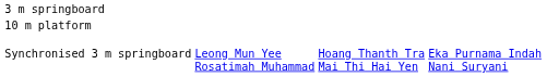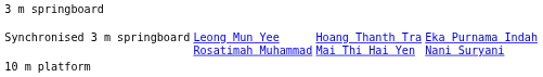 <table>
 <tr>
 <td>3 m springboard<br></td>
-<td></td>
-<td></td>
-<td></td>
-</tr>
-<tr>
-<td>10 m platform<br></td>
 <td></td>
 <td></td>
 <td></td>
 </tr>
 <tr>
 <td>Synchronised 3 m springboard<br></td>
 <td><br><a href='#'>Leong Mun Yee</a><br><a href='#'>Rosatimah Muhammad</a></td>
 <td><br><a href='#'>Hoang Thanth Tra</a><br><a href='#'>Mai Thi Hai Yen</a></td>
 <td><br><a href='#'>Eka Purnama Indah</a><br><a href='#'>Nani Suryani</a></td>
 </tr>
+<tr>
+<td>10 m platform<br></td>
+<td></td>
+<td></td>
+<td></td>
+</tr>
 </table>
